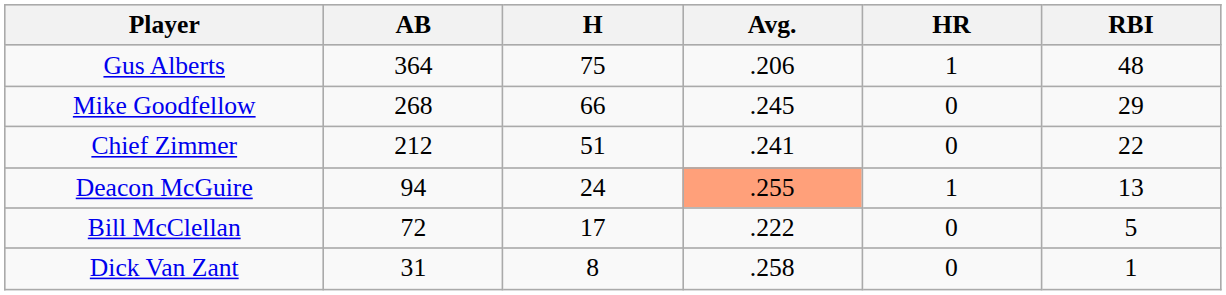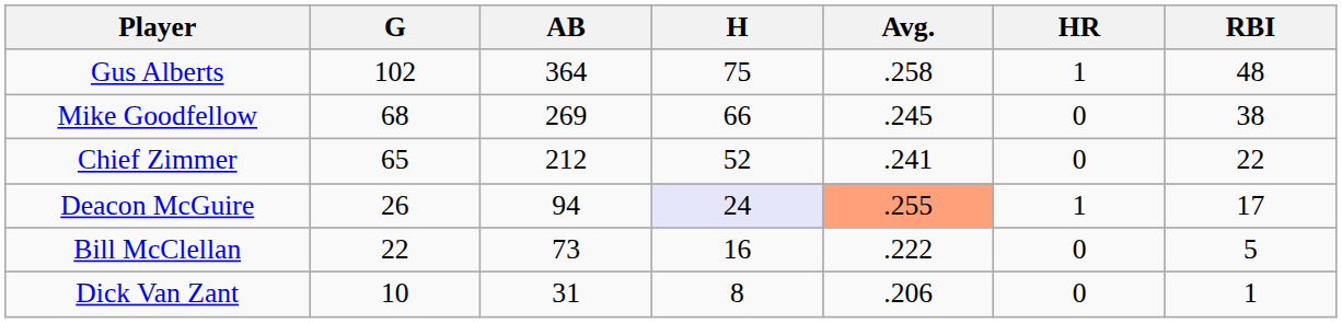 <table class="wikitable sortable">
 <tr>
 <th bgcolor="#DDDDFF" width="16%">Player</th>
+<th bgcolor="#DDDDFF" width="9%">G</th>
 <th bgcolor="#DDDDFF" width="9%">AB</th>
 <th bgcolor="#DDDDFF" width="9%">H</th>
 <th bgcolor="#DDDDFF" width="9%">Avg.</th>
 <th bgcolor="#DDDDFF" width="9%">HR</th>
 <th bgcolor="#DDDDFF" width="9%">RBI</th>
 </tr>
 <tr align="center">
 <td><a href='#'>Gus Alberts</a></td>
+<td>102</td>
 <td>364</td>
 <td>75</td>
-<td>.206</td>
+<td>.258</td>
 <td>1</td>
 <td>48</td>
 </tr>
 <tr align="center">
 <td><a href='#'>Mike Goodfellow</a></td>
-<td>268</td>
+<td>68</td>
+<td>269</td>
 <td>66</td>
 <td>.245</td>
 <td>0</td>
-<td>29</td>
+<td>38</td>
 </tr>
 <tr align="center">
 <td><a href='#'>Chief Zimmer</a></td>
+<td>65</td>
 <td>212</td>
-<td>51</td>
+<td>52</td>
 <td>.241</td>
 <td>0</td>
 <td>22</td>
 </tr>
 <tr align="center">
 <td><a href='#'>Deacon McGuire</a></td>
+<td>26</td>
 <td>94</td>
-<td>24</td>
+<td style="background: lavender;">24</td>
 <td style="background: lightsalmon;">.255</td>
 <td>1</td>
-<td>13</td>
+<td>17</td>
 </tr>
 <tr align="center">
 <td><a href='#'>Bill McClellan</a></td>
-<td>72</td>
-<td>17</td>
+<td>22</td>
+<td>73</td>
+<td>16</td>
 <td>.222</td>
 <td>0</td>
 <td>5</td>
 </tr>
 <tr align="center">
 <td><a href='#'>Dick Van Zant</a></td>
+<td>10</td>
 <td>31</td>
 <td>8</td>
-<td>.258</td>
+<td>.206</td>
 <td>0</td>
 <td>1</td>
 </tr>
 </table>
